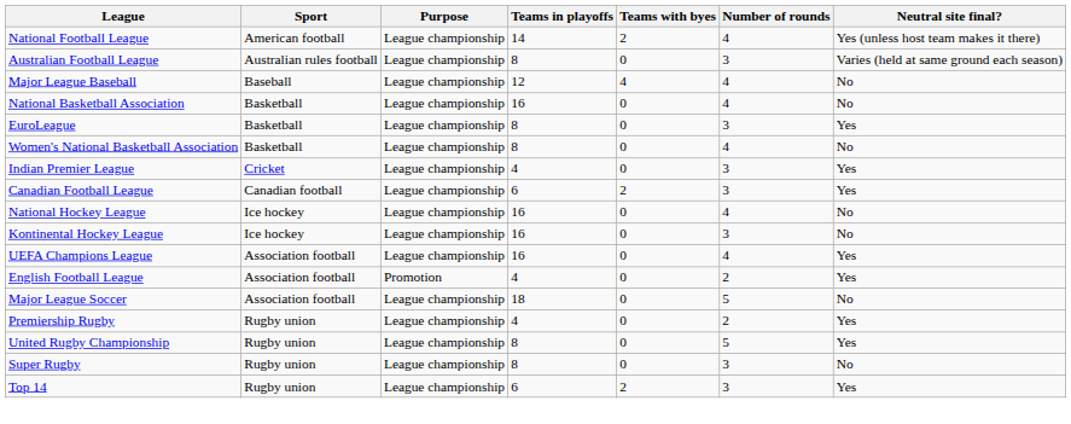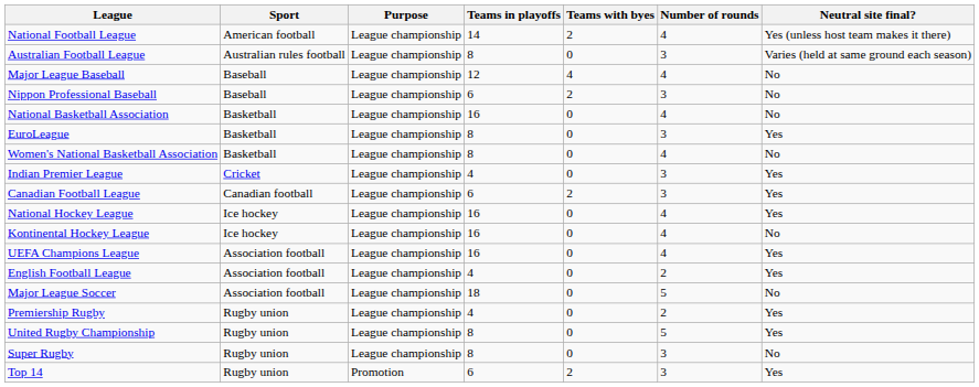 <table class="wikitable">
 <tr>
 <th>League</th>
 <th>Sport</th>
 <th>Purpose</th>
 <th>Teams in playoffs</th>
 <th>Teams with byes</th>
 <th>Number of rounds</th>
 <th>Neutral site final?</th>
 </tr>
 <tr>
 <td><a href='#'>National Football League</a></td>
 <td>American football</td>
 <td>League championship</td>
 <td>14</td>
 <td>2</td>
 <td>4</td>
 <td>Yes (unless host team makes it there)</td>
 </tr>
 <tr>
 <td><a href='#'>Australian Football League</a></td>
 <td>Australian rules football</td>
 <td>League championship</td>
 <td>8</td>
 <td>0</td>
 <td>3</td>
 <td>Varies (held at same ground each season)</td>
 </tr>
 <tr>
 <td><a href='#'>Major League Baseball</a></td>
 <td>Baseball</td>
 <td>League championship</td>
 <td>12</td>
 <td>4</td>
 <td>4</td>
+<td>No</td>
+</tr>
+<tr>
+<td><a href='#'>Nippon Professional Baseball</a></td>
+<td>Baseball</td>
+<td>League championship</td>
+<td>6</td>
+<td>2</td>
+<td>3</td>
 <td>No</td>
 </tr>
 <tr>
 <td><a href='#'>National Basketball Association</a></td>
 <td>Basketball</td>
 <td>League championship</td>
 <td>16</td>
 <td>0</td>
 <td>4</td>
 <td>No</td>
 </tr>
 <tr>
 <td><a href='#'>EuroLeague</a></td>
 <td>Basketball</td>
 <td>League championship</td>
 <td>8</td>
 <td>0</td>
 <td>3</td>
 <td>Yes</td>
 </tr>
 <tr>
 <td><a href='#'>Women's National Basketball Association</a></td>
 <td>Basketball</td>
 <td>League championship</td>
 <td>8</td>
 <td>0</td>
 <td>4</td>
 <td>No</td>
 </tr>
 <tr>
 <td><a href='#'>Indian Premier League</a></td>
 <td><a href='#'>Cricket</a></td>
 <td>League championship</td>
 <td>4</td>
 <td>0</td>
 <td>3</td>
 <td>Yes</td>
 </tr>
 <tr>
 <td><a href='#'>Canadian Football League</a></td>
 <td>Canadian football</td>
 <td>League championship</td>
 <td>6</td>
 <td>2</td>
 <td>3</td>
 <td>Yes</td>
 </tr>
 <tr>
 <td><a href='#'>National Hockey League</a></td>
 <td>Ice hockey</td>
 <td>League championship</td>
 <td>16</td>
 <td>0</td>
 <td>4</td>
-<td>No</td>
+<td>Yes</td>
 </tr>
 <tr>
 <td><a href='#'>Kontinental Hockey League</a></td>
 <td>Ice hockey</td>
 <td>League championship</td>
 <td>16</td>
 <td>0</td>
-<td>3</td>
+<td>4</td>
 <td>No</td>
 </tr>
 <tr>
 <td><a href='#'>UEFA Champions League</a></td>
 <td>Association football</td>
 <td>League championship</td>
 <td>16</td>
 <td>0</td>
 <td>4</td>
 <td>Yes</td>
 </tr>
 <tr>
 <td><a href='#'>English Football League</a></td>
 <td>Association football</td>
-<td>Promotion</td>
+<td>League championship</td>
 <td>4</td>
 <td>0</td>
 <td>2</td>
 <td>Yes</td>
 </tr>
 <tr>
 <td><a href='#'>Major League Soccer</a></td>
 <td>Association football</td>
 <td>League championship</td>
 <td>18</td>
 <td>0</td>
 <td>5</td>
 <td>No</td>
 </tr>
 <tr>
 <td><a href='#'>Premiership Rugby</a></td>
 <td>Rugby union</td>
 <td>League championship</td>
 <td>4</td>
 <td>0</td>
 <td>2</td>
 <td>Yes</td>
 </tr>
 <tr>
 <td><a href='#'>United Rugby Championship</a></td>
 <td>Rugby union</td>
 <td>League championship</td>
 <td>8</td>
 <td>0</td>
 <td>5</td>
 <td>Yes</td>
 </tr>
 <tr>
 <td><a href='#'>Super Rugby</a></td>
 <td>Rugby union</td>
 <td>League championship</td>
 <td>8</td>
 <td>0</td>
 <td>3</td>
 <td>No</td>
 </tr>
 <tr>
 <td><a href='#'>Top 14</a></td>
 <td>Rugby union</td>
-<td>League championship</td>
+<td>Promotion</td>
 <td>6</td>
 <td>2</td>
 <td>3</td>
 <td>Yes</td>
 </tr>
 </table>
